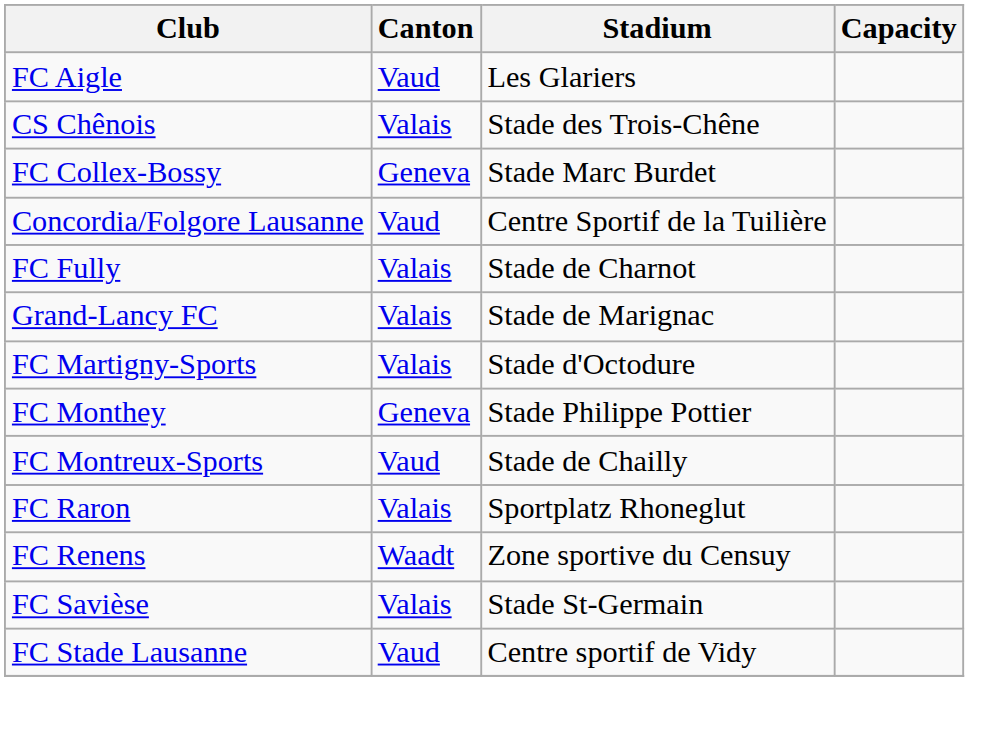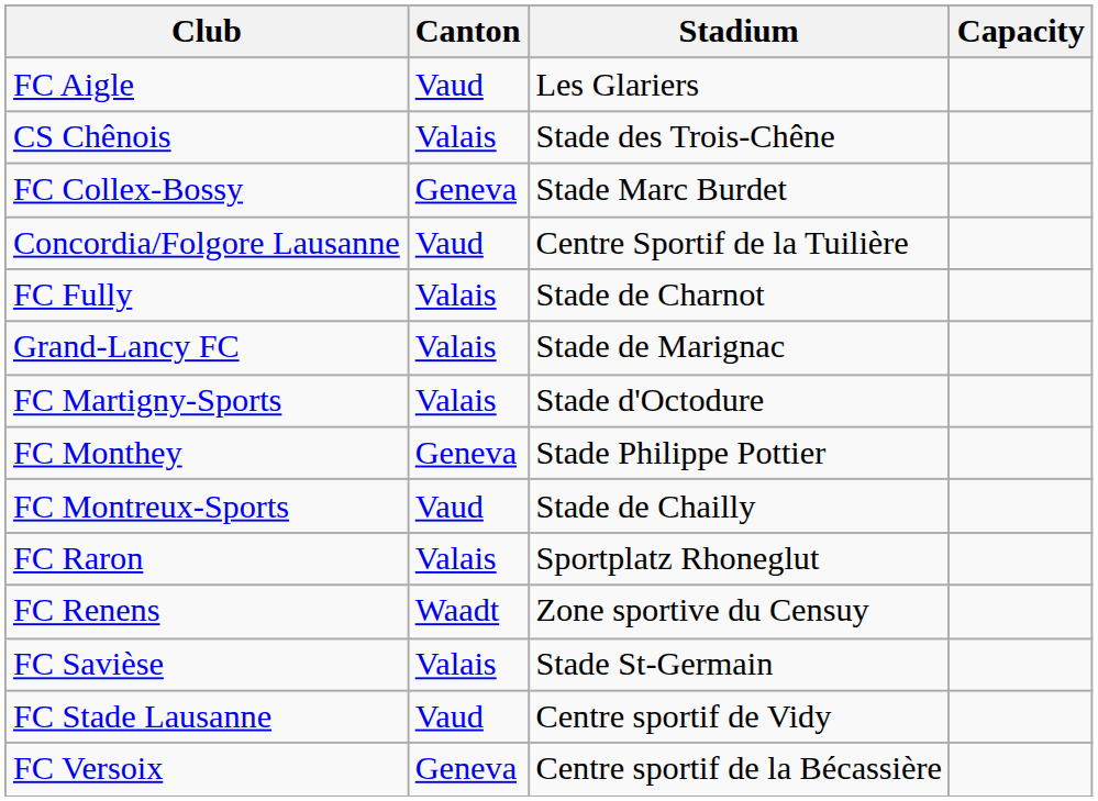 <table class="wikitable">
 <tr>
 <th>Club</th>
 <th>Canton</th>
 <th>Stadium</th>
 <th>Capacity</th>
 </tr>
 <tr>
 <td><a href='#'>FC Aigle</a></td>
 <td><a href='#'>Vaud</a></td>
 <td>Les Glariers</td>
 <td></td>
 </tr>
 <tr>
 <td><a href='#'>CS Chênois</a></td>
 <td><a href='#'>Valais</a></td>
 <td>Stade des Trois-Chêne</td>
 <td></td>
 </tr>
 <tr>
 <td><a href='#'>FC Collex-Bossy</a></td>
 <td><a href='#'>Geneva</a></td>
 <td>Stade Marc Burdet</td>
 <td></td>
 </tr>
 <tr>
 <td><a href='#'>Concordia/Folgore Lausanne</a></td>
 <td><a href='#'>Vaud</a></td>
 <td>Centre Sportif de la Tuilière</td>
 <td></td>
 </tr>
 <tr>
 <td><a href='#'>FC Fully</a></td>
 <td><a href='#'>Valais</a></td>
 <td>Stade de Charnot</td>
 <td></td>
 </tr>
 <tr>
 <td><a href='#'>Grand-Lancy FC</a></td>
 <td><a href='#'>Valais</a></td>
 <td>Stade de Marignac</td>
 <td></td>
 </tr>
 <tr>
 <td><a href='#'>FC Martigny-Sports</a></td>
 <td><a href='#'>Valais</a></td>
 <td>Stade d'Octodure</td>
 <td></td>
 </tr>
 <tr>
 <td><a href='#'>FC Monthey</a></td>
 <td><a href='#'>Geneva</a></td>
 <td>Stade Philippe Pottier</td>
 <td></td>
 </tr>
 <tr>
 <td><a href='#'>FC Montreux-Sports</a></td>
 <td><a href='#'>Vaud</a></td>
 <td>Stade de Chailly</td>
 <td></td>
 </tr>
 <tr>
 <td><a href='#'>FC Raron</a></td>
 <td><a href='#'>Valais</a></td>
 <td>Sportplatz Rhoneglut</td>
 <td></td>
 </tr>
 <tr>
 <td><a href='#'>FC Renens</a></td>
 <td><a href='#'>Waadt</a></td>
 <td>Zone sportive du Censuy</td>
 <td></td>
 </tr>
 <tr>
 <td><a href='#'>FC Savièse</a></td>
 <td><a href='#'>Valais</a></td>
 <td>Stade St-Germain</td>
 <td></td>
 </tr>
 <tr>
 <td><a href='#'>FC Stade Lausanne</a></td>
 <td><a href='#'>Vaud</a></td>
 <td>Centre sportif de Vidy</td>
 <td></td>
 </tr>
 <tr>
+<td><a href='#'>FC Versoix</a></td>
+<td><a href='#'>Geneva</a></td>
+<td>Centre sportif de la Bécassière</td>
+<td></td>
+</tr>
+<tr>
 </tr>
 </table>
